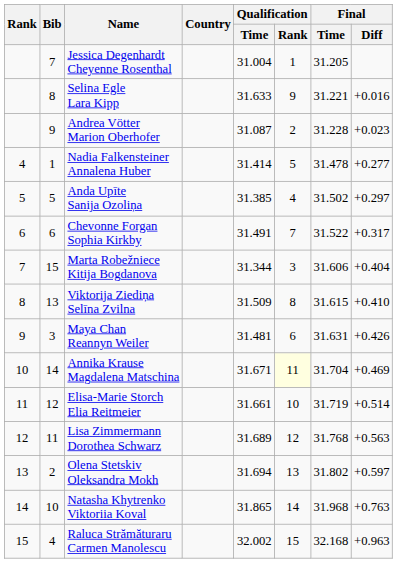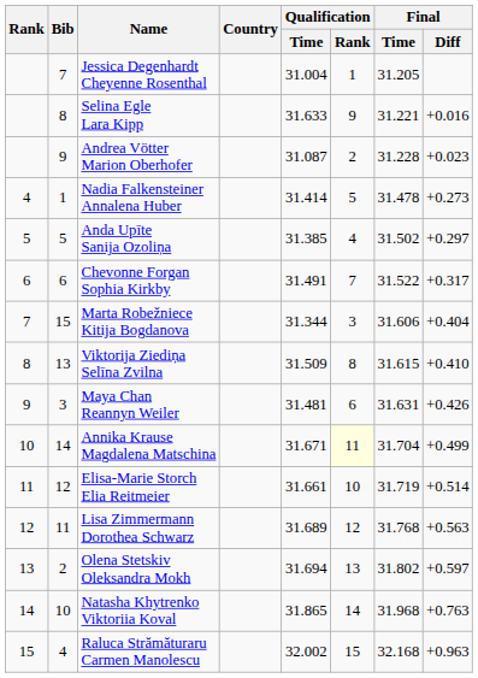 <table class="wikitable sortable" style="text-align:center">
 <tr>
 <th rowspan=2>Rank</th>
 <th rowspan=2>Bib</th>
 <th rowspan=2>Name</th>
 <th rowspan=2>Country</th>
 <th colspan=2>Qualification</th>
 <th colspan=2>Final</th>
 </tr>
 <tr>
 <th>Time</th>
 <th>Rank</th>
 <th>Time</th>
 <th>Diff</th>
 </tr>
 <tr>
 <td></td>
 <td>7</td>
 <td align=left><a href='#'>Jessica Degenhardt</a><br><a href='#'>Cheyenne Rosenthal</a></td>
 <td align=left></td>
 <td>31.004</td>
 <td>1</td>
 <td>31.205</td>
 <td></td>
 </tr>
 <tr>
 <td></td>
 <td>8</td>
 <td align=left><a href='#'>Selina Egle</a><br><a href='#'>Lara Kipp</a></td>
 <td align=left></td>
 <td>31.633</td>
 <td>9</td>
 <td>31.221</td>
 <td>+0.016</td>
 </tr>
 <tr>
 <td></td>
 <td>9</td>
 <td align=left><a href='#'>Andrea Vötter</a><br><a href='#'>Marion Oberhofer</a></td>
 <td align=left></td>
 <td>31.087</td>
 <td>2</td>
 <td>31.228</td>
 <td>+0.023</td>
 </tr>
 <tr>
 <td>4</td>
 <td>1</td>
 <td align=left><a href='#'>Nadia Falkensteiner</a><br><a href='#'>Annalena Huber</a></td>
 <td align=left></td>
 <td>31.414</td>
 <td>5</td>
 <td>31.478</td>
-<td>+0.277</td>
+<td>+0.273</td>
 </tr>
 <tr>
 <td>5</td>
 <td>5</td>
 <td align=left><a href='#'>Anda Upīte</a><br><a href='#'>Sanija Ozoliņa</a></td>
 <td align=left></td>
 <td>31.385</td>
 <td>4</td>
 <td>31.502</td>
 <td>+0.297</td>
 </tr>
 <tr>
 <td>6</td>
 <td>6</td>
 <td align=left><a href='#'>Chevonne Forgan</a><br><a href='#'>Sophia Kirkby</a></td>
 <td align=left></td>
 <td>31.491</td>
 <td>7</td>
 <td>31.522</td>
 <td>+0.317</td>
 </tr>
 <tr>
 <td>7</td>
 <td>15</td>
 <td align=left><a href='#'>Marta Robežniece</a><br><a href='#'>Kitija Bogdanova</a></td>
 <td align=left></td>
 <td>31.344</td>
 <td>3</td>
 <td>31.606</td>
 <td>+0.404</td>
 </tr>
 <tr>
 <td>8</td>
 <td>13</td>
 <td align=left><a href='#'>Viktorija Ziediņa</a><br><a href='#'>Selīna Zvilna</a></td>
 <td align=left></td>
 <td>31.509</td>
 <td>8</td>
 <td>31.615</td>
 <td>+0.410</td>
 </tr>
 <tr>
 <td>9</td>
 <td>3</td>
 <td align=left><a href='#'>Maya Chan</a><br><a href='#'>Reannyn Weiler</a></td>
 <td align=left></td>
 <td>31.481</td>
 <td>6</td>
 <td>31.631</td>
 <td>+0.426</td>
 </tr>
 <tr>
 <td>10</td>
 <td>14</td>
 <td align=left><a href='#'>Annika Krause</a><br><a href='#'>Magdalena Matschina</a></td>
 <td align=left></td>
 <td>31.671</td>
 <td style="background: lightyellow;">11</td>
 <td>31.704</td>
-<td>+0.469</td>
+<td>+0.499</td>
 </tr>
 <tr>
 <td>11</td>
 <td>12</td>
 <td align=left><a href='#'>Elisa-Marie Storch</a><br><a href='#'>Elia Reitmeier</a></td>
 <td align=left></td>
 <td>31.661</td>
 <td>10</td>
 <td>31.719</td>
 <td>+0.514</td>
 </tr>
 <tr>
 <td>12</td>
 <td>11</td>
 <td align=left><a href='#'>Lisa Zimmermann</a><br><a href='#'>Dorothea Schwarz</a></td>
 <td align=left></td>
 <td>31.689</td>
 <td>12</td>
 <td>31.768</td>
 <td>+0.563</td>
 </tr>
 <tr>
 <td>13</td>
 <td>2</td>
 <td align=left><a href='#'>Olena Stetskiv</a><br><a href='#'>Oleksandra Mokh</a></td>
 <td align=left></td>
 <td>31.694</td>
 <td>13</td>
 <td>31.802</td>
 <td>+0.597</td>
 </tr>
 <tr>
 <td>14</td>
 <td>10</td>
 <td align=left><a href='#'>Natasha Khytrenko</a><br><a href='#'>Viktoriia Koval</a></td>
 <td align=left></td>
 <td>31.865</td>
 <td>14</td>
 <td>31.968</td>
 <td>+0.763</td>
 </tr>
 <tr>
 <td>15</td>
 <td>4</td>
 <td align=left><a href='#'>Raluca Strămăturaru</a><br><a href='#'>Carmen Manolescu</a></td>
 <td align=left></td>
 <td>32.002</td>
 <td>15</td>
 <td>32.168</td>
 <td>+0.963</td>
 </tr>
 </table>
